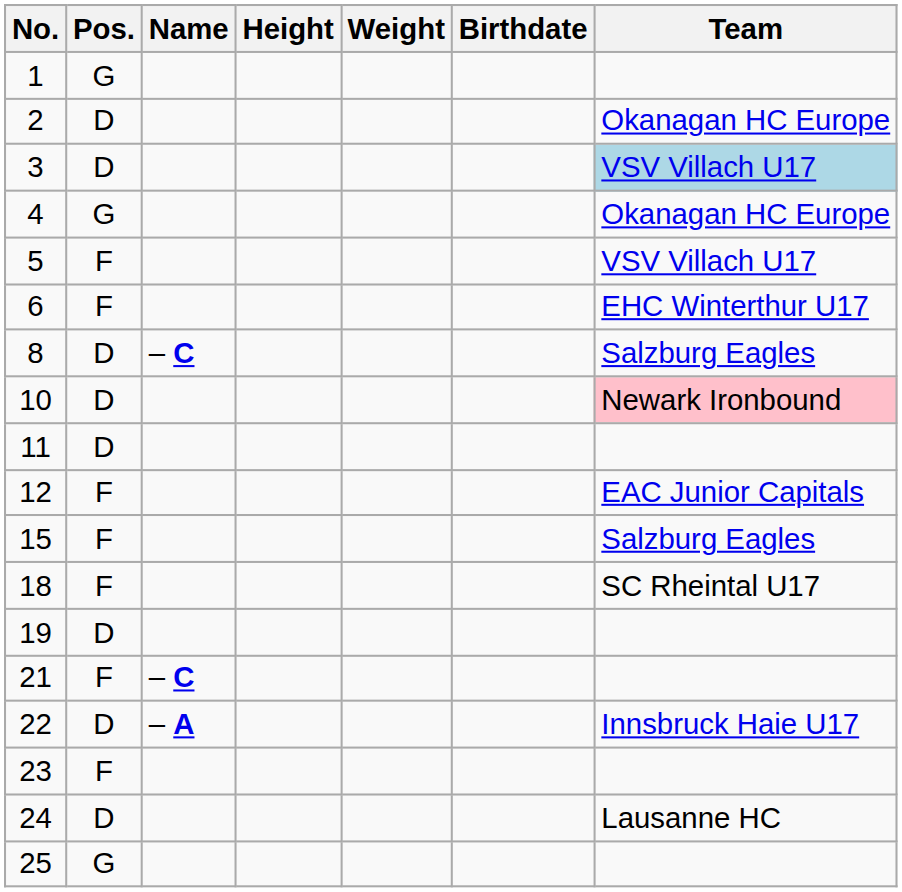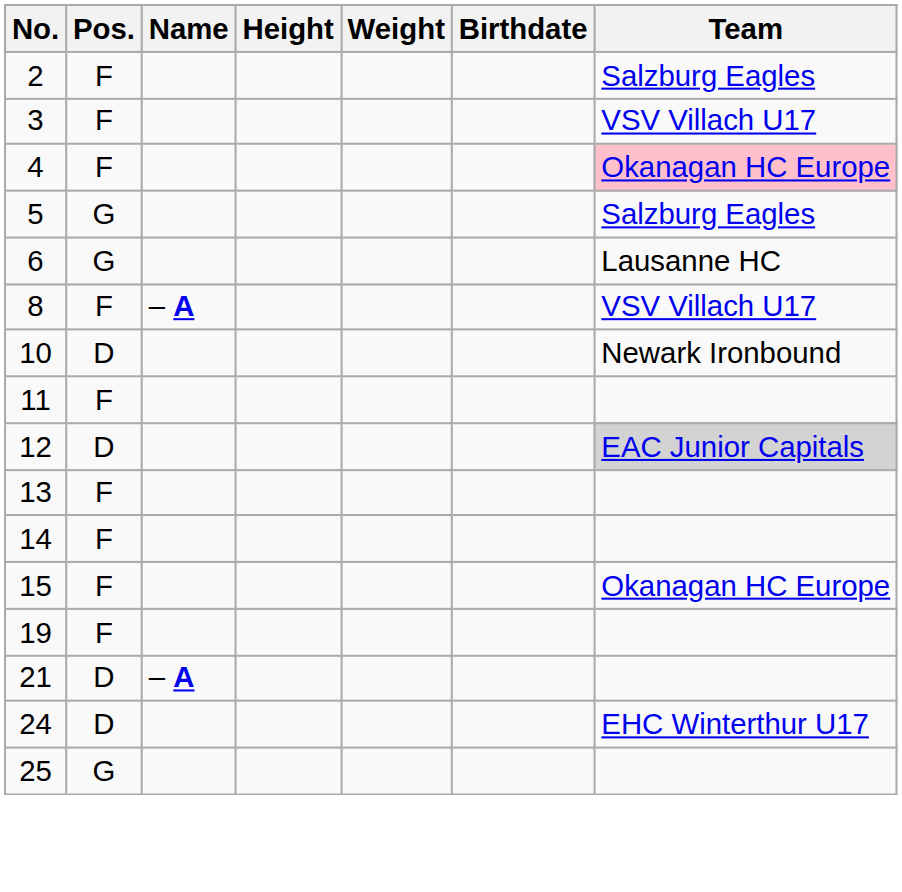 <table class="wikitable sortable" width="" style="font-size: 90%; text-align: center;">
 <tr>
 <th>No.</th>
 <th>Pos.</th>
 <th>Name</th>
 <th>Height</th>
 <th>Weight</th>
 <th>Birthdate</th>
 <th>Team</th>
 </tr>
 <tr>
-<td>1</td>
-<td>G</td>
+<td>2</td>
+<td>F</td>
 <td align=left></td>
 <td></td>
 <td></td>
 <td align=right></td>
-<td align=left> </td>
-</tr>
-<tr>
-<td>2</td>
-<td>D</td>
-<td align=left></td>
-<td></td>
-<td></td>
-<td align=right></td>
-<td align=left> <a href='#'>Okanagan HC Europe</a></td>
+<td align=left> <a href='#'>Salzburg Eagles</a></td>
 </tr>
 <tr>
 <td>3</td>
-<td>D</td>
-<td align=left></td>
-<td></td>
-<td></td>
-<td align=right></td>
-<td align=left style="background: lightblue;"> <a href='#'>VSV Villach U17</a></td>
-</tr>
-<tr>
-<td>4</td>
-<td>G</td>
-<td align=left></td>
-<td></td>
-<td></td>
-<td align=right></td>
-<td align=left> <a href='#'>Okanagan HC Europe</a></td>
-</tr>
-<tr>
-<td>5</td>
 <td>F</td>
 <td align=left></td>
 <td></td>
 <td></td>
 <td align=right></td>
 <td align=left> <a href='#'>VSV Villach U17</a></td>
 </tr>
 <tr>
-<td>6</td>
+<td>4</td>
 <td>F</td>
 <td align=left></td>
 <td></td>
 <td></td>
 <td align=right></td>
-<td align=left> <a href='#'>EHC Winterthur U17</a></td>
+<td align=left style="background: pink;"> <a href='#'>Okanagan HC Europe</a></td>
 </tr>
 <tr>
-<td>8</td>
-<td>D</td>
-<td align=left> – <a href='#'><strong>C</strong></a></td>
+<td>5</td>
+<td>G</td>
+<td align=left></td>
 <td></td>
 <td></td>
 <td align=right></td>
 <td align=left> <a href='#'>Salzburg Eagles</a></td>
+</tr>
+<tr>
+<td>6</td>
+<td>G</td>
+<td align=left></td>
+<td></td>
+<td></td>
+<td align=right></td>
+<td align=left> Lausanne HC</td>
+</tr>
+<tr>
+<td>8</td>
+<td>F</td>
+<td align=left> – <a href='#'><strong>A</strong></a></td>
+<td></td>
+<td></td>
+<td align=right></td>
+<td align=left> <a href='#'>VSV Villach U17</a></td>
 </tr>
 <tr>
 <td>10</td>
 <td>D</td>
 <td align=left></td>
 <td></td>
 <td></td>
 <td align=right></td>
-<td align=left style="background: pink;"> Newark Ironbound</td>
+<td align=left> Newark Ironbound</td>
 </tr>
 <tr>
 <td>11</td>
-<td>D</td>
+<td>F</td>
 <td align=left></td>
 <td></td>
 <td></td>
 <td align=right></td>
 <td align=left> </td>
 </tr>
 <tr>
 <td>12</td>
+<td>D</td>
+<td align=left></td>
+<td></td>
+<td></td>
+<td align=right></td>
+<td align=left style="background: lightgrey;"> <a href='#'>EAC Junior Capitals</a></td>
+</tr>
+<tr>
+<td>13</td>
 <td>F</td>
 <td align=left></td>
 <td></td>
 <td></td>
 <td align=right></td>
-<td align=left> <a href='#'>EAC Junior Capitals</a></td>
+<td align=left> </td>
+</tr>
+<tr>
+<td>14</td>
+<td>F</td>
+<td align=left></td>
+<td></td>
+<td></td>
+<td align=right></td>
+<td align=left> </td>
 </tr>
 <tr>
 <td>15</td>
 <td>F</td>
 <td align=left></td>
 <td></td>
 <td></td>
 <td align=right></td>
-<td align=left> <a href='#'>Salzburg Eagles</a></td>
-</tr>
-<tr>
-<td>18</td>
-<td>F</td>
-<td align=left></td>
-<td></td>
-<td></td>
-<td align=right></td>
-<td align=left> SC Rheintal U17</td>
+<td align=left> <a href='#'>Okanagan HC Europe</a></td>
 </tr>
 <tr>
 <td>19</td>
-<td>D</td>
+<td>F</td>
 <td align=left></td>
 <td></td>
 <td></td>
 <td align=right></td>
 <td align=left> </td>
 </tr>
 <tr>
 <td>21</td>
-<td>F</td>
-<td align=left> – <a href='#'><strong>C</strong></a></td>
-<td></td>
-<td></td>
-<td align=right></td>
-<td align=left> </td>
-</tr>
-<tr>
-<td>22</td>
 <td>D</td>
 <td align=left> – <a href='#'><strong>A</strong></a></td>
-<td></td>
-<td></td>
-<td align=right></td>
-<td align=left> <a href='#'>Innsbruck Haie U17</a></td>
-</tr>
-<tr>
-<td>23</td>
-<td>F</td>
-<td align=left></td>
 <td></td>
 <td></td>
 <td align=right></td>
 <td align=left> </td>
 </tr>
 <tr>
 <td>24</td>
 <td>D</td>
 <td align=left></td>
 <td></td>
 <td></td>
 <td align=right></td>
-<td align=left> Lausanne HC</td>
+<td align=left> <a href='#'>EHC Winterthur U17</a></td>
 </tr>
 <tr>
 <td>25</td>
 <td>G</td>
 <td align=left></td>
 <td></td>
 <td></td>
 <td align=right></td>
 <td align=left> </td>
 </tr>
 </table>
